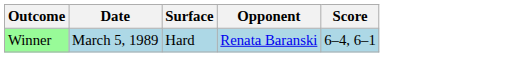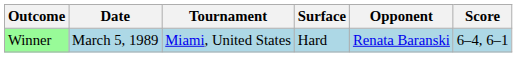 <table class="sortable wikitable" style=font-size:97%>
 <tr>
 <th>Outcome</th>
 <th>Date</th>
+<th>Tournament</th>
 <th>Surface</th>
 <th>Opponent</th>
 <th>Score</th>
 </tr>
 <tr style="background:lightblue;">
 <td bgcolor="98FB98">Winner</td>
 <td>March 5, 1989</td>
+<td><a href='#'>Miami</a>, United States</td>
 <td>Hard</td>
 <td> <a href='#'>Renata Baranski</a></td>
 <td>6–4, 6–1</td>
 </tr>
 </table>
